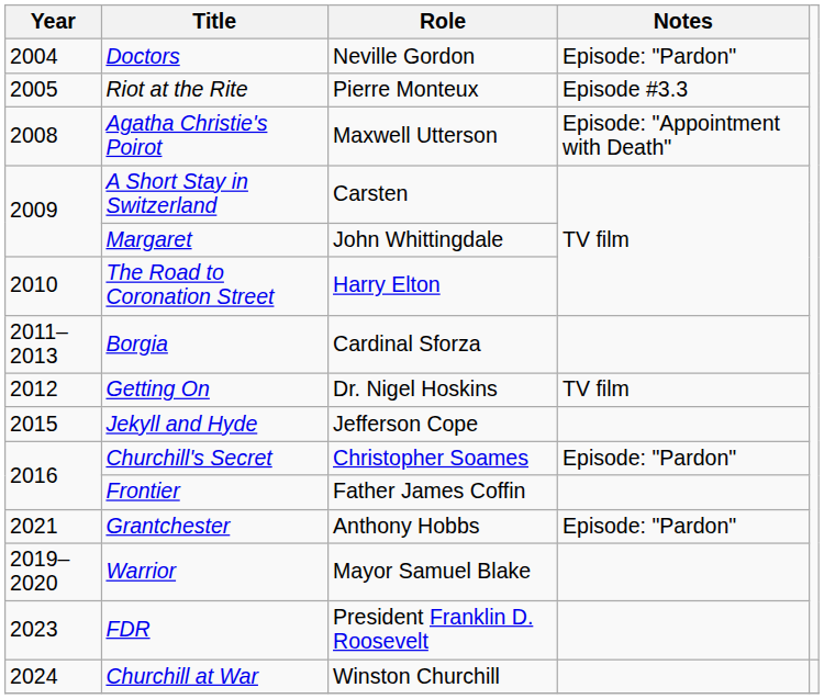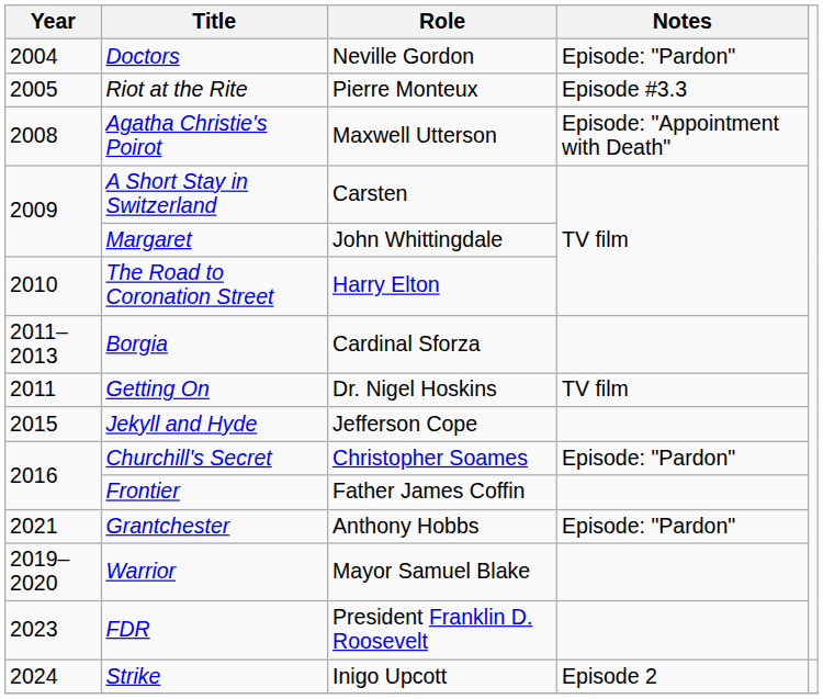 <table class="wikitable">
 <tr>
 <th>Year</th>
 <th>Title</th>
 <th>Role</th>
 <th>Notes</th>
 </tr>
 <tr>
 <td>2004</td>
 <td><em><a href='#'>Doctors</a></em></td>
 <td>Neville Gordon</td>
 <td>Episode: "Pardon"</td>
 </tr>
 <tr>
 <td>2005</td>
 <td><em>Riot at the Rite</em></td>
 <td>Pierre Monteux</td>
 <td>Episode #3.3</td>
 </tr>
 <tr>
 <td>2008</td>
 <td><em><a href='#'>Agatha Christie's Poirot</a></em></td>
 <td>Maxwell Utterson</td>
 <td>Episode: "Appointment with Death"</td>
 </tr>
 <tr>
 <td rowspan=2>2009</td>
 <td><em><a href='#'>A Short Stay in Switzerland</a></em></td>
 <td>Carsten</td>
 <td rowspan=3>TV film</td>
 </tr>
 <tr>
 <td><em><a href='#'>Margaret</a></em></td>
 <td>John Whittingdale</td>
 </tr>
 <tr>
 <td>2010</td>
 <td><em><a href='#'>The Road to Coronation Street</a></em></td>
 <td><a href='#'>Harry Elton</a></td>
 </tr>
 <tr>
 <td>2011–2013</td>
 <td><em><a href='#'>Borgia</a></em></td>
 <td>Cardinal Sforza</td>
 <td></td>
 </tr>
 <tr>
-<td>2012</td>
+<td>2011</td>
 <td><em><a href='#'>Getting On</a></em></td>
 <td>Dr. Nigel Hoskins</td>
 <td>TV film</td>
 </tr>
 <tr>
 <td>2015</td>
 <td><em><a href='#'>Jekyll and Hyde</a></em></td>
 <td>Jefferson Cope</td>
 <td></td>
 </tr>
 <tr>
 <td rowspan=2>2016</td>
 <td><em><a href='#'>Churchill's Secret</a></em></td>
 <td><a href='#'>Christopher Soames</a></td>
 <td>Episode: "Pardon"</td>
 </tr>
 <tr>
 <td><em><a href='#'>Frontier</a></em></td>
 <td>Father James Coffin</td>
 <td></td>
 </tr>
 <tr>
 <td>2021</td>
 <td><em><a href='#'>Grantchester</a></em></td>
 <td>Anthony Hobbs</td>
 <td>Episode: "Pardon"</td>
 </tr>
 <tr>
 <td>2019–2020</td>
 <td><em><a href='#'>Warrior</a></em></td>
 <td>Mayor Samuel Blake</td>
 <td></td>
 </tr>
 <tr>
 <td>2023</td>
 <td><em><a href='#'>FDR</a></em></td>
 <td>President <a href='#'>Franklin D. Roosevelt</a></td>
 <td></td>
 </tr>
 <tr>
 <td>2024</td>
-<td><em><a href='#'>Churchill at War</a></em></td>
-<td>Winston Churchill</td>
-<td></td>
+<td><em><a href='#'>Strike</a></em></td>
+<td>Inigo Upcott</td>
+<td>Episode 2</td>
 <td></td>
 </tr>
 <tr>
 </tr>
 </table>
